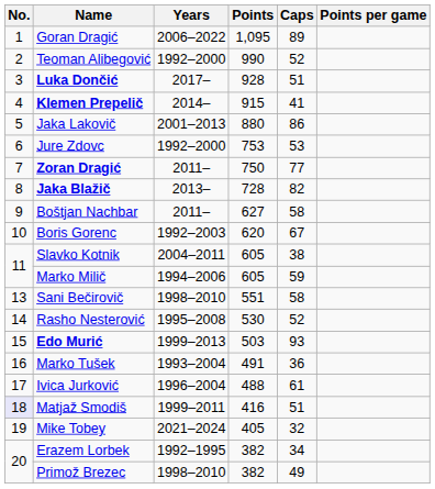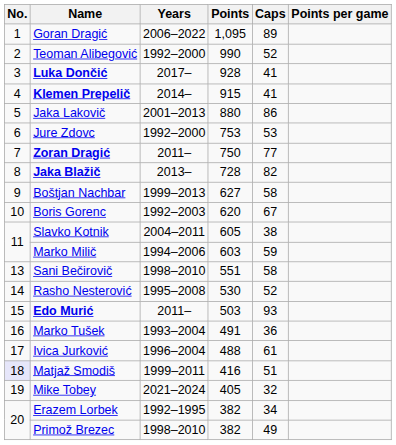 <table class="wikitable sortable" style="text-align: center;">
 <tr>
 <th>No.</th>
 <th class="unsortable">Name</th>
 <th class="unsortable">Years</th>
 <th>Points</th>
 <th>Caps</th>
 <th>Points per game</th>
 </tr>
 <tr>
 <td>1</td>
 <td style="text-align: left;"><a href='#'>Goran Dragić</a></td>
 <td>2006–2022</td>
 <td>1,095</td>
 <td>89</td>
 <td></td>
 </tr>
 <tr>
 <td>2</td>
 <td style="text-align: left;"><a href='#'>Teoman Alibegović</a></td>
 <td>1992–2000</td>
 <td>990</td>
 <td>52</td>
 <td></td>
 </tr>
 <tr>
 <td>3</td>
 <td style="text-align: left;"><strong><a href='#'>Luka Dončić</a></strong></td>
 <td>2017–</td>
 <td>928</td>
-<td>51</td>
+<td>41</td>
 <td></td>
 </tr>
 <tr>
 <td>4</td>
 <td style="text-align: left;"><strong><a href='#'>Klemen Prepelič</a></strong></td>
 <td>2014–</td>
 <td>915</td>
 <td>41</td>
 <td></td>
 </tr>
 <tr>
 <td>5</td>
 <td style="text-align: left;"><a href='#'>Jaka Lakovič</a></td>
 <td>2001–2013</td>
 <td>880</td>
 <td>86</td>
 <td></td>
 </tr>
 <tr>
 <td>6</td>
 <td style="text-align: left;"><a href='#'>Jure Zdovc</a></td>
 <td>1992–2000</td>
 <td>753</td>
 <td>53</td>
 <td></td>
 </tr>
 <tr>
 <td>7</td>
 <td style="text-align: left;"><strong><a href='#'>Zoran Dragić</a></strong></td>
 <td>2011–</td>
 <td>750</td>
 <td>77</td>
 <td></td>
 </tr>
 <tr>
 <td>8</td>
 <td style="text-align: left;"><strong><a href='#'>Jaka Blažič</a></strong></td>
 <td>2013–</td>
 <td>728</td>
 <td>82</td>
 <td></td>
 </tr>
 <tr>
 <td>9</td>
 <td style="text-align: left;"><a href='#'>Boštjan Nachbar</a></td>
-<td>2011–</td>
+<td>1999–2013</td>
 <td>627</td>
 <td>58</td>
 <td></td>
 </tr>
 <tr>
 <td>10</td>
 <td style="text-align: left;"><a href='#'>Boris Gorenc</a></td>
 <td>1992–2003</td>
 <td>620</td>
 <td>67</td>
 <td></td>
 </tr>
 <tr>
 <td rowspan=2>11</td>
 <td style="text-align: left;"><a href='#'>Slavko Kotnik</a></td>
 <td>2004–2011</td>
 <td>605</td>
 <td>38</td>
 <td></td>
 </tr>
 <tr>
 <td style="text-align: left;"><a href='#'>Marko Milič</a></td>
 <td>1994–2006</td>
-<td>605</td>
+<td>603</td>
 <td>59</td>
 <td></td>
 </tr>
 <tr>
 <td>13</td>
 <td style="text-align: left;"><a href='#'>Sani Bečirovič</a></td>
 <td>1998–2010</td>
 <td>551</td>
 <td>58</td>
 <td></td>
 </tr>
 <tr>
 <td>14</td>
 <td style="text-align: left;"><a href='#'>Rasho Nesterović</a></td>
 <td>1995–2008</td>
 <td>530</td>
 <td>52</td>
 <td></td>
 </tr>
 <tr>
 <td>15</td>
 <td style="text-align: left;"><strong><a href='#'>Edo Murić</a></strong></td>
-<td>1999–2013</td>
+<td>2011–</td>
 <td>503</td>
 <td>93</td>
 <td></td>
 </tr>
 <tr>
 <td>16</td>
 <td style="text-align: left;"><a href='#'>Marko Tušek</a></td>
 <td>1993–2004</td>
 <td>491</td>
 <td>36</td>
 <td></td>
 </tr>
 <tr>
 <td>17</td>
 <td style="text-align: left;"><a href='#'>Ivica Jurković</a></td>
 <td>1996–2004</td>
 <td>488</td>
 <td>61</td>
 <td></td>
 </tr>
 <tr>
 <td style="background: lavender;">18</td>
 <td style="text-align: left;"><a href='#'>Matjaž Smodiš</a></td>
 <td>1999–2011</td>
 <td>416</td>
 <td>51</td>
 <td></td>
 </tr>
 <tr>
 <td>19</td>
 <td style="text-align: left;"><a href='#'>Mike Tobey</a></td>
 <td>2021–2024</td>
 <td>405</td>
 <td>32</td>
 <td></td>
 </tr>
 <tr>
 <td rowspan=2>20</td>
 <td style="text-align: left;"><a href='#'>Erazem Lorbek</a></td>
 <td>1992–1995</td>
 <td>382</td>
 <td>34</td>
 <td></td>
 </tr>
 <tr>
 <td style="text-align: left;"><a href='#'>Primož Brezec</a></td>
 <td>1998–2010</td>
 <td>382</td>
 <td>49</td>
 <td></td>
 </tr>
 </table>
